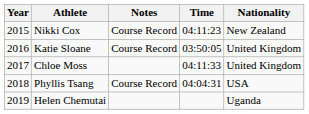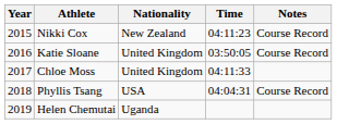 <table class="wikitable">
 <tr>
 <th>Year</th>
 <th>Athlete</th>
+<th>Nationality</th>
+<th>Time</th>
 <th>Notes</th>
-<th>Time</th>
-<th>Nationality</th>
 </tr>
 <tr>
 <td>2015</td>
 <td>Nikki Cox</td>
+<td>New Zealand</td>
+<td>04:11:23</td>
 <td>Course Record</td>
-<td>04:11:23</td>
-<td>New Zealand</td>
 </tr>
 <tr>
 <td>2016</td>
 <td>Katie Sloane</td>
+<td>United Kingdom</td>
+<td>03:50:05</td>
 <td>Course Record</td>
-<td>03:50:05</td>
-<td>United Kingdom</td>
 </tr>
 <tr>
 <td>2017</td>
 <td>Chloe Moss</td>
+<td>United Kingdom</td>
+<td>04:11:33</td>
 <td></td>
-<td>04:11:33</td>
-<td>United Kingdom</td>
 </tr>
 <tr>
 <td>2018</td>
 <td>Phyllis Tsang</td>
+<td>USA</td>
+<td>04:04:31</td>
 <td>Course Record</td>
-<td>04:04:31</td>
-<td>USA</td>
 </tr>
 <tr>
 <td>2019</td>
 <td>Helen Chemutai</td>
+<td>Uganda</td>
 <td></td>
 <td></td>
-<td>Uganda</td>
 </tr>
 </table>
